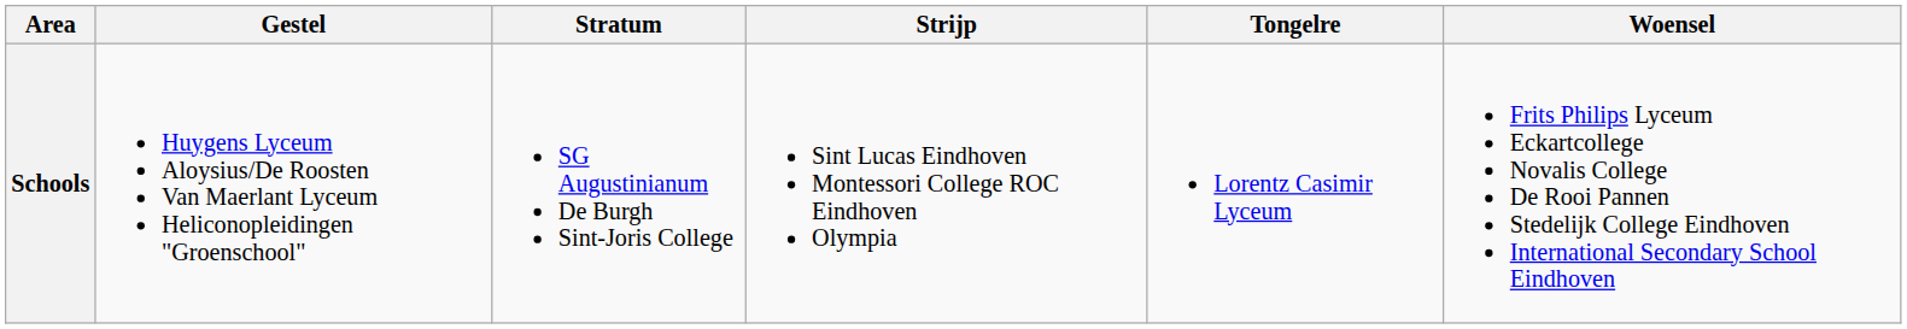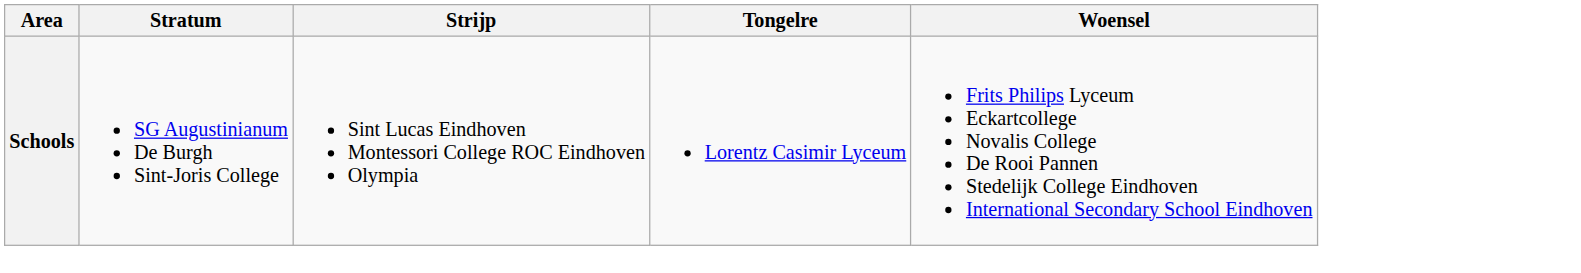 <table class="wikitable">
 <tr>
 <th>Area</th>
-<th>Gestel</th>
 <th>Stratum</th>
 <th>Strijp</th>
 <th>Tongelre</th>
 <th>Woensel</th>
 </tr>
 <tr>
 <th>Schools</th>
-<td><br><ul><li><a href='#'>Huygens Lyceum</a></li><li>Aloysius/De Roosten</li><li>Van Maerlant Lyceum</li><li>Heliconopleidingen "Groenschool"</li></ul></td>
 <td><br><ul><li><a href='#'>SG Augustinianum</a></li><li>De Burgh</li><li>Sint-Joris College</li></ul></td>
 <td><br><ul><li>Sint Lucas Eindhoven</li><li>Montessori College ROC Eindhoven</li><li>Olympia</li></ul></td>
 <td><br><ul><li><a href='#'>Lorentz Casimir Lyceum</a></li></ul></td>
 <td><br><ul><li><a href='#'>Frits Philips</a> Lyceum</li><li>Eckartcollege</li><li>Novalis College</li><li>De Rooi Pannen</li><li>Stedelijk College Eindhoven</li><li><a href='#'>International Secondary School Eindhoven</a></li></ul></td>
 </tr>
 </table>
